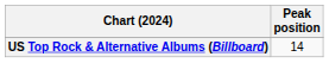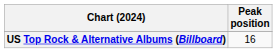 <table class="wikitable sortable plainrowheaders" style="text-align:center">
 <tr>
 <th scope="col">Chart (2024)</th>
 <th scope="col">Peak<br>position</th>
 </tr>
 <tr>
 </tr>
 <tr>
 </tr>
 <tr>
 <th scope="row">US <a href='#'>Top Rock & Alternative Albums</a> (<em><a href='#'>Billboard</a></em>)</th>
-<td>14</td>
+<td>16</td>
 </tr>
 </table>
